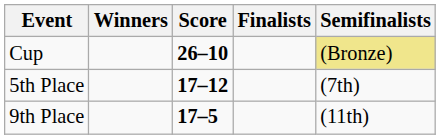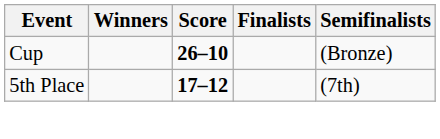 <table class="wikitable">
 <tr>
 <th>Event</th>
 <th>Winners</th>
 <th>Score</th>
 <th>Finalists</th>
 <th>Semifinalists</th>
 </tr>
 <tr>
 <td>Cup</td>
 <td><strong></strong></td>
 <td><strong>26–10</strong></td>
 <td></td>
-<td style="background: khaki;"> (Bronze)<br></td>
+<td> (Bronze)<br></td>
 </tr>
 <tr>
 <td>5th Place</td>
 <td><strong></strong></td>
 <td><strong>17–12</strong></td>
 <td></td>
 <td> (7th)<br></td>
 </tr>
-<tr>
-<td>9th Place</td>
-<td><strong></strong></td>
-<td><strong>17–5</strong></td>
-<td></td>
-<td> (11th)<br></td>
-</tr>
 </table>
